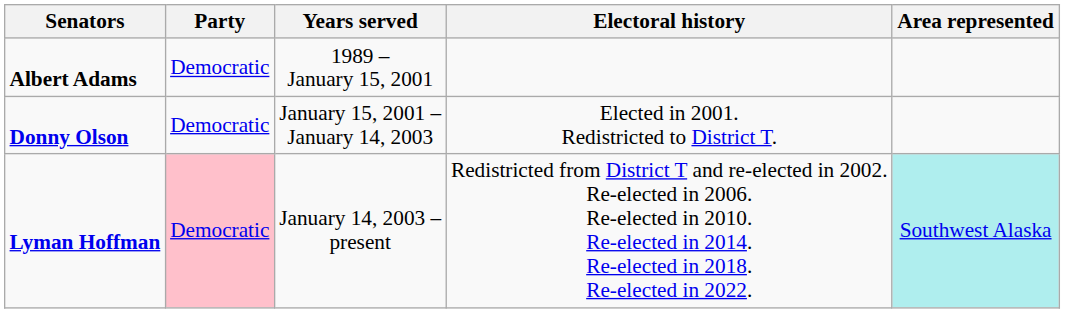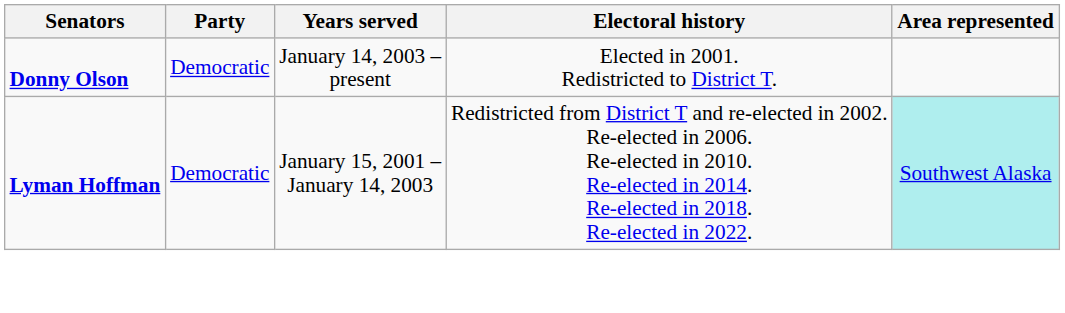 <table class=wikitable style="text-align:center">
 <tr>
 <th>Senators</th>
 <th>Party</th>
 <th>Years served</th>
 <th>Electoral history</th>
 <th>Area represented</th>
 </tr>
 <tr>
-<td align=left><br><strong>Albert Adams</strong><br></td>
-<td><a href='#'>Democratic</a></td>
-<td>1989 – <br> January 15, 2001</td>
-<td></td>
-<td></td>
-</tr>
-<tr>
 <td align=left><br><strong><a href='#'>Donny Olson</a></strong><br></td>
 <td><a href='#'>Democratic</a></td>
-<td>January 15, 2001 –<br> January 14, 2003</td>
+<td>January 14, 2003 – <br> present</td>
 <td>Elected in 2001.<br>Redistricted to <a href='#'>District T</a>.</td>
 <td></td>
 </tr>
 <tr>
 <td align=left><br><strong><a href='#'>Lyman Hoffman</a></strong><br></td>
-<td style="background: pink;"><a href='#'>Democratic</a></td>
-<td>January 14, 2003 – <br> present</td>
+<td><a href='#'>Democratic</a></td>
+<td>January 15, 2001 –<br> January 14, 2003</td>
 <td>Redistricted from <a href='#'>District T</a> and re-elected in 2002.<br>Re-elected in 2006.<br>Re-elected in 2010.<br><a href='#'>Re-elected in 2014</a>.<br><a href='#'>Re-elected in 2018</a>.<br><a href='#'>Re-elected in 2022</a>.</td>
 <td style="background: paleturquoise;"><a href='#'>Southwest Alaska</a></td>
 </tr>
 </table>
